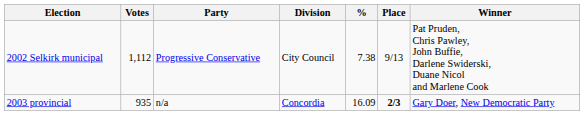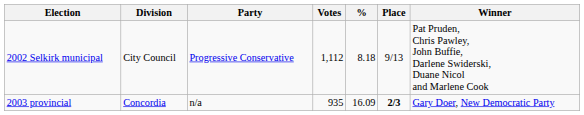 <table class="wikitable" width="900">
 <tr>
 <th align="left">Election</th>
+<th align="left">Division</th>
+<th align="left">Party</th>
 <th align="right">Votes</th>
-<th align="left">Party</th>
-<th align="left">Division</th>
 <th align="right">%</th>
 <th align="center">Place</th>
 <th align="center">Winner</th>
 </tr>
 <tr>
 <td align="left"><a href='#'>2002 Selkirk municipal</a></td>
+<td align="left">City Council</td>
+<td align="left"><a href='#'>Progressive Conservative</a></td>
 <td align="right">1,112</td>
-<td align="left"><a href='#'>Progressive Conservative</a></td>
-<td align="left">City Council</td>
-<td align="right">7.38</td>
+<td align="right">8.18</td>
 <td align="center">9/13</td>
 <td align="left">Pat Pruden,<br> Chris Pawley,<br> John Buffie,<br> Darlene Swiderski,<br> Duane Nicol<br> and Marlene Cook</td>
 </tr>
 <tr>
 <td align="left"><a href='#'>2003 provincial</a></td>
+<td align="left"><a href='#'>Concordia</a></td>
+<td align="left">n/a</td>
 <td align="right">935</td>
-<td align="left">n/a</td>
-<td align="left"><a href='#'>Concordia</a></td>
 <td align="right">16.09</td>
 <td align="center"><strong>2/3</strong></td>
 <td align="left"><a href='#'>Gary Doer</a>, <a href='#'>New Democratic Party</a></td>
 </tr>
 </table>
